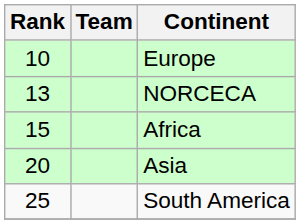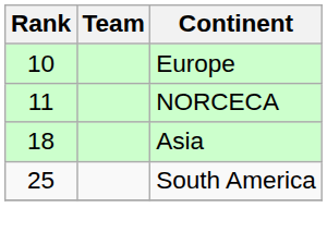 <table class="wikitable">
 <tr>
 <th>Rank</th>
 <th>Team</th>
 <th>Continent</th>
 </tr>
 <tr bgcolor=#ccffcc>
 <td align=center>10</td>
 <td></td>
 <td>Europe</td>
 </tr>
 <tr bgcolor=#ccffcc>
-<td align=center>13</td>
+<td align=center>11</td>
 <td></td>
 <td>NORCECA</td>
 </tr>
 <tr bgcolor=#ccffcc>
-<td align=center>15</td>
-<td></td>
-<td>Africa</td>
-</tr>
-<tr bgcolor=#ccffcc>
-<td align=center>20</td>
+<td align=center>18</td>
 <td></td>
 <td>Asia</td>
 </tr>
 <tr>
 <td align=center>25</td>
 <td></td>
 <td>South America</td>
 </tr>
 <tr>
 </tr>
 </table>
